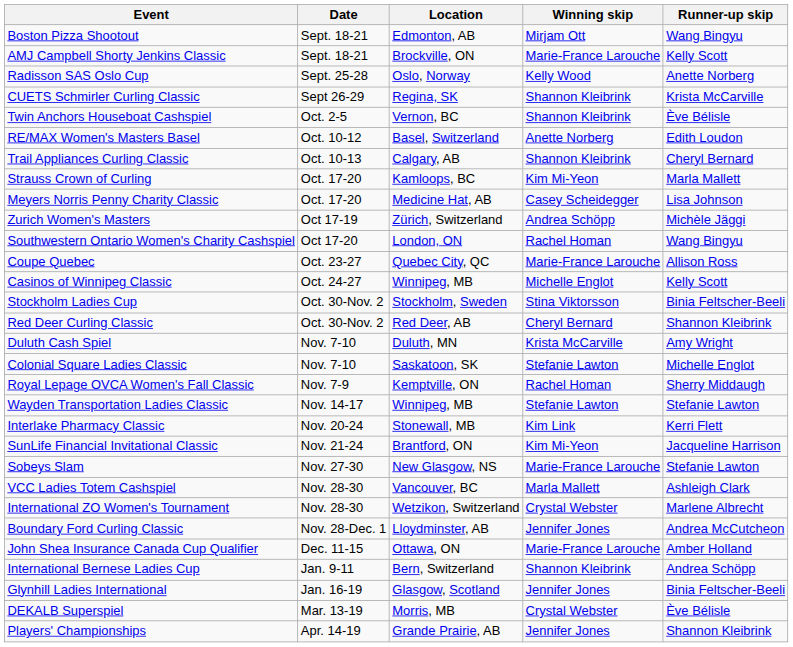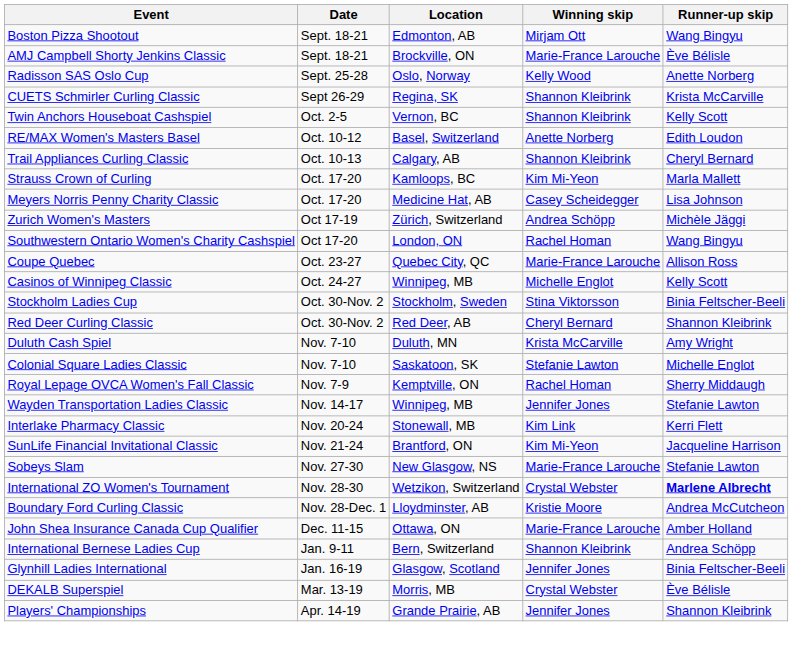 <table class="wikitable">
 <tr>
 <th>Event</th>
 <th>Date</th>
 <th>Location</th>
 <th>Winning skip</th>
 <th>Runner-up skip</th>
 </tr>
 <tr>
 <td><a href='#'>Boston Pizza Shootout</a></td>
 <td>Sept. 18-21</td>
 <td><a href='#'>Edmonton</a>, AB</td>
 <td> <a href='#'>Mirjam Ott</a></td>
 <td> <a href='#'>Wang Bingyu</a></td>
 </tr>
 <tr>
 <td><a href='#'>AMJ Campbell Shorty Jenkins Classic</a></td>
 <td>Sept. 18-21</td>
 <td><a href='#'>Brockville</a>, ON</td>
 <td> <a href='#'>Marie-France Larouche</a></td>
-<td> <a href='#'>Kelly Scott</a></td>
+<td> <a href='#'>Ève Bélisle</a></td>
 </tr>
 <tr>
 <td><a href='#'>Radisson SAS Oslo Cup</a></td>
 <td>Sept. 25-28</td>
 <td><a href='#'>Oslo</a>, <a href='#'>Norway</a></td>
 <td> <a href='#'>Kelly Wood</a></td>
 <td> <a href='#'>Anette Norberg</a></td>
 </tr>
 <tr>
 <td><a href='#'>CUETS Schmirler Curling Classic</a></td>
 <td>Sept 26-29</td>
 <td><a href='#'>Regina, SK</a></td>
 <td> <a href='#'>Shannon Kleibrink</a></td>
 <td> <a href='#'>Krista McCarville</a></td>
 </tr>
 <tr>
 <td><a href='#'>Twin Anchors Houseboat Cashspiel</a></td>
 <td>Oct. 2-5</td>
 <td><a href='#'>Vernon</a>, BC</td>
 <td> <a href='#'>Shannon Kleibrink</a></td>
-<td> <a href='#'>Ève Bélisle</a></td>
+<td> <a href='#'>Kelly Scott</a></td>
 </tr>
 <tr>
 <td><a href='#'>RE/MAX Women's Masters Basel</a></td>
 <td>Oct. 10-12</td>
 <td><a href='#'>Basel</a>, <a href='#'>Switzerland</a></td>
 <td> <a href='#'>Anette Norberg</a></td>
 <td> <a href='#'>Edith Loudon</a></td>
 </tr>
 <tr>
 <td><a href='#'>Trail Appliances Curling Classic</a></td>
 <td>Oct. 10-13</td>
 <td><a href='#'>Calgary</a>, AB</td>
 <td> <a href='#'>Shannon Kleibrink</a></td>
 <td> <a href='#'>Cheryl Bernard</a></td>
 </tr>
 <tr>
 <td><a href='#'>Strauss Crown of Curling</a></td>
 <td>Oct. 17-20</td>
 <td><a href='#'>Kamloops</a>, BC</td>
 <td> <a href='#'>Kim Mi-Yeon</a></td>
 <td> <a href='#'>Marla Mallett</a></td>
 </tr>
 <tr>
 <td><a href='#'>Meyers Norris Penny Charity Classic</a></td>
 <td>Oct. 17-20</td>
 <td><a href='#'>Medicine Hat</a>, AB</td>
 <td> <a href='#'>Casey Scheidegger</a></td>
 <td> <a href='#'>Lisa Johnson</a></td>
 </tr>
 <tr>
 <td><a href='#'>Zurich Women's Masters</a></td>
 <td>Oct 17-19</td>
 <td><a href='#'>Zürich</a>, Switzerland</td>
 <td> <a href='#'>Andrea Schöpp</a></td>
 <td> <a href='#'>Michèle Jäggi</a></td>
 </tr>
 <tr>
 <td><a href='#'>Southwestern Ontario Women's Charity Cashspiel</a></td>
 <td>Oct 17-20</td>
 <td><a href='#'>London, ON</a></td>
 <td> <a href='#'>Rachel Homan</a></td>
 <td> <a href='#'>Wang Bingyu</a></td>
 </tr>
 <tr>
 <td><a href='#'>Coupe Quebec</a></td>
 <td>Oct. 23-27</td>
 <td><a href='#'>Quebec City</a>, QC</td>
 <td> <a href='#'>Marie-France Larouche</a></td>
 <td> <a href='#'>Allison Ross</a></td>
 </tr>
 <tr>
 <td><a href='#'>Casinos of Winnipeg Classic</a></td>
 <td>Oct. 24-27</td>
 <td><a href='#'>Winnipeg</a>, MB</td>
 <td> <a href='#'>Michelle Englot</a></td>
 <td> <a href='#'>Kelly Scott</a></td>
 </tr>
 <tr>
 <td><a href='#'>Stockholm Ladies Cup</a></td>
 <td>Oct. 30-Nov. 2</td>
 <td><a href='#'>Stockholm</a>, <a href='#'>Sweden</a></td>
 <td> <a href='#'>Stina Viktorsson</a></td>
 <td> <a href='#'>Binia Feltscher-Beeli</a></td>
 </tr>
 <tr>
 <td><a href='#'>Red Deer Curling Classic</a></td>
 <td>Oct. 30-Nov. 2</td>
 <td><a href='#'>Red Deer</a>, AB</td>
 <td> <a href='#'>Cheryl Bernard</a></td>
 <td> <a href='#'>Shannon Kleibrink</a></td>
 </tr>
 <tr>
 <td><a href='#'>Duluth Cash Spiel</a></td>
 <td>Nov. 7-10</td>
 <td><a href='#'>Duluth</a>, MN</td>
 <td> <a href='#'>Krista McCarville</a></td>
 <td> <a href='#'>Amy Wright</a></td>
 </tr>
 <tr>
 <td><a href='#'>Colonial Square Ladies Classic</a></td>
 <td>Nov. 7-10</td>
 <td><a href='#'>Saskatoon</a>, SK</td>
 <td> <a href='#'>Stefanie Lawton</a></td>
 <td> <a href='#'>Michelle Englot</a></td>
 </tr>
 <tr>
 <td><a href='#'>Royal Lepage OVCA Women's Fall Classic</a></td>
 <td>Nov. 7-9</td>
 <td><a href='#'>Kemptville</a>, ON</td>
 <td> <a href='#'>Rachel Homan</a></td>
 <td> <a href='#'>Sherry Middaugh</a></td>
 </tr>
 <tr>
 <td><a href='#'>Wayden Transportation Ladies Classic</a></td>
 <td>Nov. 14-17</td>
 <td><a href='#'>Winnipeg</a>, MB</td>
-<td> <a href='#'>Stefanie Lawton</a></td>
+<td> <a href='#'>Jennifer Jones</a></td>
 <td> <a href='#'>Stefanie Lawton</a></td>
 </tr>
 <tr>
 <td><a href='#'>Interlake Pharmacy Classic</a></td>
 <td>Nov. 20-24</td>
 <td><a href='#'>Stonewall</a>, MB</td>
 <td> <a href='#'>Kim Link</a></td>
 <td> <a href='#'>Kerri Flett</a></td>
 </tr>
 <tr>
 <td><a href='#'>SunLife Financial Invitational Classic</a></td>
 <td>Nov. 21-24</td>
 <td><a href='#'>Brantford</a>, ON</td>
 <td> <a href='#'>Kim Mi-Yeon</a></td>
 <td> <a href='#'>Jacqueline Harrison</a></td>
 </tr>
 <tr>
 <td><a href='#'>Sobeys Slam</a></td>
 <td>Nov. 27-30</td>
 <td><a href='#'>New Glasgow</a>, NS</td>
 <td> <a href='#'>Marie-France Larouche</a></td>
 <td> <a href='#'>Stefanie Lawton</a></td>
 </tr>
 <tr>
-<td><a href='#'>VCC Ladies Totem Cashspiel</a></td>
-<td>Nov. 28-30</td>
-<td><a href='#'>Vancouver</a>, BC</td>
-<td> <a href='#'>Marla Mallett</a></td>
-<td> <a href='#'>Ashleigh Clark</a></td>
-</tr>
-<tr>
 <td><a href='#'>International ZO Women's Tournament</a></td>
 <td>Nov. 28-30</td>
 <td><a href='#'>Wetzikon</a>, Switzerland</td>
 <td> <a href='#'>Crystal Webster</a></td>
-<td> <a href='#'>Marlene Albrecht</a></td>
+<td><strong> <a href='#'>Marlene Albrecht</a></strong></td>
 </tr>
 <tr>
 <td><a href='#'>Boundary Ford Curling Classic</a></td>
 <td>Nov. 28-Dec. 1</td>
 <td><a href='#'>Lloydminster</a>, AB</td>
-<td> <a href='#'>Jennifer Jones</a></td>
+<td> <a href='#'>Kristie Moore</a></td>
 <td> <a href='#'>Andrea McCutcheon</a></td>
 </tr>
 <tr>
 <td><a href='#'>John Shea Insurance Canada Cup Qualifier</a></td>
 <td>Dec. 11-15</td>
 <td><a href='#'>Ottawa</a>, ON</td>
 <td> <a href='#'>Marie-France Larouche</a></td>
 <td> <a href='#'>Amber Holland</a></td>
 </tr>
 <tr>
 <td><a href='#'>International Bernese Ladies Cup</a></td>
 <td>Jan. 9-11</td>
 <td><a href='#'>Bern</a>, Switzerland</td>
 <td> <a href='#'>Shannon Kleibrink</a></td>
 <td> <a href='#'>Andrea Schöpp</a></td>
 </tr>
 <tr>
 <td><a href='#'>Glynhill Ladies International</a></td>
 <td>Jan. 16-19</td>
 <td><a href='#'>Glasgow</a>, <a href='#'>Scotland</a></td>
 <td> <a href='#'>Jennifer Jones</a></td>
 <td> <a href='#'>Binia Feltscher-Beeli</a></td>
 </tr>
 <tr>
 <td><a href='#'>DEKALB Superspiel</a></td>
 <td>Mar. 13-19</td>
 <td><a href='#'>Morris</a>, MB</td>
 <td> <a href='#'>Crystal Webster</a></td>
 <td> <a href='#'>Ève Bélisle</a></td>
 </tr>
 <tr>
 <td><a href='#'>Players' Championships</a></td>
 <td>Apr. 14-19</td>
 <td><a href='#'>Grande Prairie</a>, AB</td>
 <td> <a href='#'>Jennifer Jones</a></td>
 <td> <a href='#'>Shannon Kleibrink</a></td>
 </tr>
 </table>
